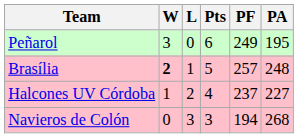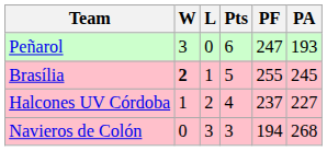 <table class="wikitable">
 <tr>
 <th>Team</th>
 <th>W</th>
 <th>L</th>
 <th>Pts</th>
 <th>PF</th>
 <th>PA</th>
 </tr>
 <tr bgcolor="ccffcc">
 <td> <a href='#'>Peñarol</a></td>
 <td>3</td>
 <td>0</td>
 <td>6</td>
-<td>249</td>
-<td>195</td>
+<td>247</td>
+<td>193</td>
 </tr>
 <tr bgcolor="pink">
 <td> <a href='#'>Brasília</a></td>
 <td><strong>2</strong></td>
 <td>1</td>
 <td>5</td>
-<td>257</td>
-<td>248</td>
+<td>255</td>
+<td>245</td>
 </tr>
 <tr bgcolor="pink">
 <td> <a href='#'>Halcones UV Córdoba</a></td>
 <td>1</td>
 <td>2</td>
 <td>4</td>
 <td>237</td>
 <td>227</td>
 </tr>
 <tr bgcolor="pink">
 <td> <a href='#'>Navieros de Colón</a></td>
 <td>0</td>
 <td>3</td>
 <td>3</td>
 <td>194</td>
 <td>268</td>
 </tr>
 </table>
